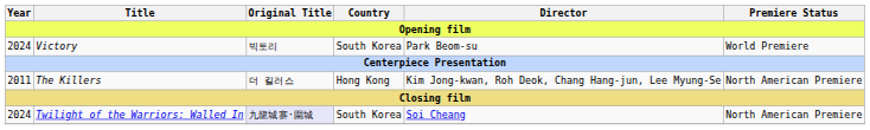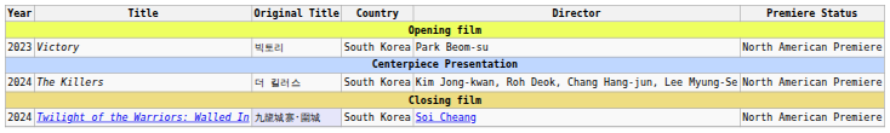 <table class="wikitable">
 <tr>
 <th>Year</th>
 <th>Title</th>
 <th>Original Title</th>
 <th>Country</th>
 <th>Director</th>
 <th>Premiere Status</th>
 </tr>
 <tr>
 <th colspan="6" style="background:#eeff60"><strong>Opening film</strong></th>
 </tr>
 <tr>
-<td>2024</td>
+<td>2023</td>
 <td><em>Victory</em></td>
 <td>빅토리</td>
 <td>South Korea</td>
 <td>Park Beom-su</td>
-<td>World Premiere</td>
+<td>North American Premiere</td>
 </tr>
 <tr>
 <th colspan="6" style="background:#bfd7ff"><strong>Centerpiece Presentation</strong></th>
 </tr>
 <tr>
-<td>2011</td>
+<td>2024</td>
 <td><em>The Killers</em></td>
 <td>더 킬러스</td>
-<td>Hong Kong</td>
+<td>South Korea</td>
 <td>Kim Jong-kwan, Roh Deok, Chang Hang-jun, Lee Myung-Se</td>
 <td>North American Premiere</td>
 </tr>
 <tr>
 <th colspan="6" style="background:#eedd82"><strong>Closing film</strong></th>
 </tr>
 <tr>
 <td>2024</td>
 <td><em><a href='#'>Twilight of the Warriors: Walled In</a></em></td>
 <td style="background: lavender;">九龍城寨·圍城</td>
 <td>South Korea</td>
 <td><a href='#'>Soi Cheang</a></td>
 <td>North American Premiere</td>
 </tr>
 <tr>
 </tr>
 </table>
